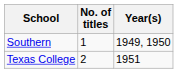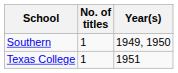 <table class="wikitable sortable">
 <tr>
 <th>School</th>
 <th>No. of<br>titles</th>
 <th>Year(s)</th>
 </tr>
 <tr>
 <td><a href='#'>Southern</a></td>
 <td>1</td>
 <td>1949, 1950</td>
 </tr>
 <tr>
 <td><a href='#'>Texas College</a></td>
-<td>2</td>
+<td>1</td>
 <td>1951</td>
 </tr>
 </table>
